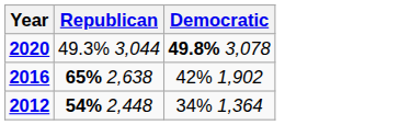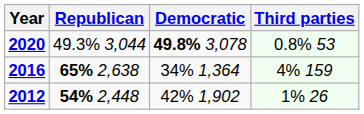 <table class="wikitable" align="center" style="float:center; margin: 1em 1em 1em 0; font-size: 95%;">
 <tr>
 <th>Year</th>
 <th><a href='#'>Republican</a></th>
 <th><a href='#'>Democratic</a></th>
+<th><a href='#'>Third parties</a></th>
 </tr>
 <tr>
 <td><strong><a href='#'>2020</a></strong></td>
 <td style="text-align:center;" >49.3% <em>3,044</em></td>
 <td style="text-align:center;" ><strong>49.8%</strong> <em>3,078</em></td>
+<td style="text-align:center; background:honeyDew;">0.8% <em>53</em></td>
 </tr>
 <tr>
 <td><strong><a href='#'>2016</a></strong></td>
 <td style="text-align:center;" ><strong>65%</strong> <em>2,638</em></td>
-<td style="text-align:center;" >42% <em>1,902</em></td>
+<td style="text-align:center;" >34% <em>1,364</em></td>
+<td style="text-align:center; background:honeyDew;">4% <em>159</em></td>
 </tr>
 <tr>
 <td><strong><a href='#'>2012</a></strong></td>
 <td style="text-align:center;" ><strong>54%</strong> <em>2,448</em></td>
-<td style="text-align:center;" >34% <em>1,364</em></td>
+<td style="text-align:center;" >42% <em>1,902</em></td>
+<td style="text-align:center; background:honeyDew;">1% <em>26</em></td>
 </tr>
 </table>
